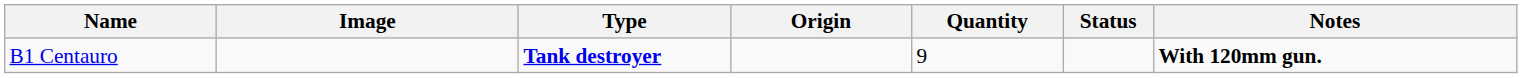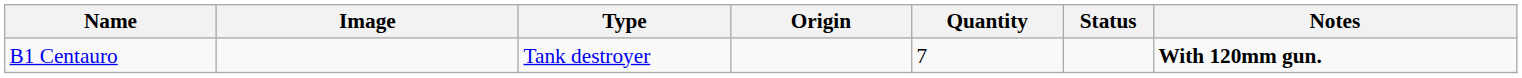 <table class="wikitable" style="width:90%;">
 <tr>
 <th width=14%>Name</th>
 <th width=20%>Image</th>
 <th width=14%>Type</th>
 <th width=12%>Origin</th>
 <th width=10%>Quantity</th>
 <th width=06%>Status</th>
 <th width=24%>Notes</th>
 </tr>
 <tr>
 <td><a href='#'>B1 Centauro</a></td>
 <td></td>
-<td><strong><a href='#'>Tank destroyer</a></strong></td>
+<td><a href='#'>Tank destroyer</a></td>
 <td></td>
-<td>9</td>
+<td>7</td>
 <td></td>
 <td><strong>With 120mm gun.</strong></td>
 </tr>
 </table>
